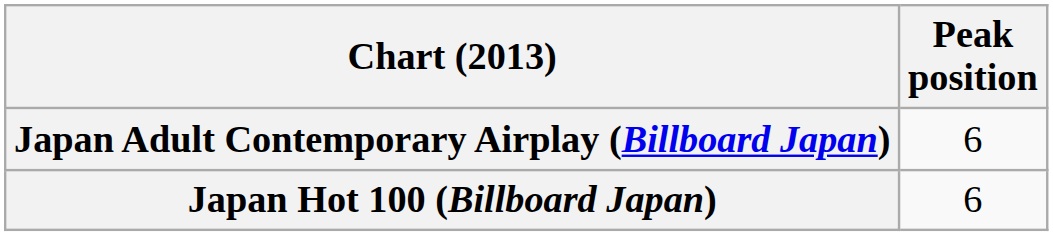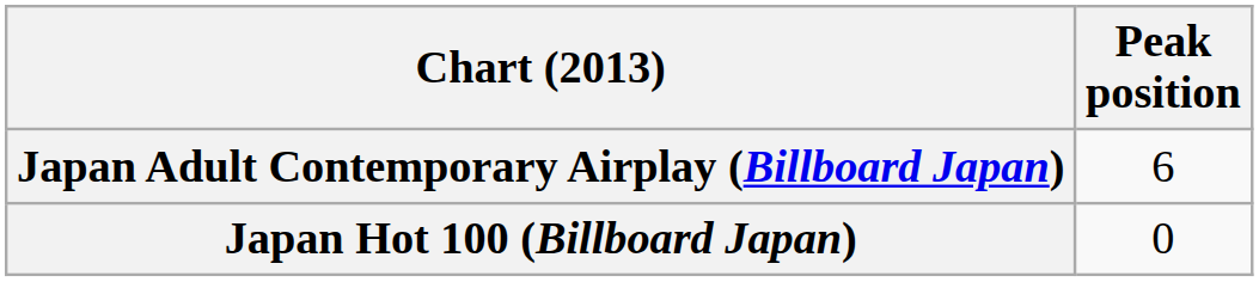 <table class="wikitable sortable plainrowheaders">
 <tr>
 <th scope="col">Chart (2013)</th>
 <th scope="col">Peak<br>position</th>
 </tr>
 <tr>
 <th scope="row">Japan Adult Contemporary Airplay (<em><a href='#'>Billboard Japan</a></em>)</th>
 <td align="center">6</td>
 </tr>
 <tr>
 <th scope="row">Japan Hot 100 (<em>Billboard Japan</em>)</th>
-<td align="center">6</td>
+<td align="center">0</td>
 </tr>
 </table>
